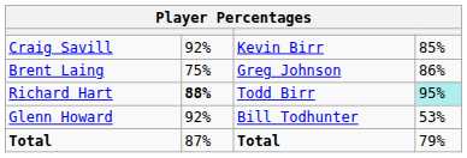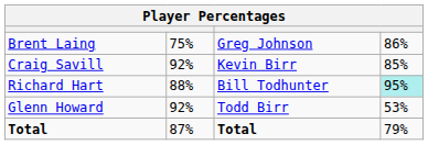 <table class="wikitable">
 <tr>
 <th colspan=4 width=400>Player Percentages</th>
 </tr>
 <tr>
 <th colspan=2 width=200></th>
 <th colspan=2 width=200></th>
 </tr>
 <tr>
+<td><a href='#'>Brent Laing</a></td>
+<td>75%</td>
+<td><a href='#'>Greg Johnson</a></td>
+<td>86%</td>
+</tr>
+<tr>
 <td><a href='#'>Craig Savill</a></td>
 <td>92%</td>
 <td><a href='#'>Kevin Birr</a></td>
 <td>85%</td>
 </tr>
 <tr>
-<td><a href='#'>Brent Laing</a></td>
-<td>75%</td>
-<td><a href='#'>Greg Johnson</a></td>
-<td>86%</td>
-</tr>
-<tr>
 <td><a href='#'>Richard Hart</a></td>
-<td><strong>88%</strong></td>
-<td><a href='#'>Todd Birr</a></td>
+<td>88%</td>
+<td><a href='#'>Bill Todhunter</a></td>
 <td style="background: paleturquoise;">95%</td>
 </tr>
 <tr>
 <td><a href='#'>Glenn Howard</a></td>
 <td>92%</td>
-<td><a href='#'>Bill Todhunter</a></td>
+<td><a href='#'>Todd Birr</a></td>
 <td>53%</td>
 </tr>
 <tr>
 <td><strong>Total</strong></td>
 <td>87%</td>
 <td><strong>Total</strong></td>
 <td>79%</td>
 </tr>
 </table>
